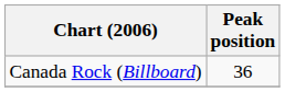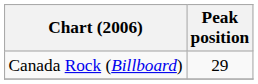 <table class="wikitable sortable">
 <tr>
 <th>Chart (2006)</th>
 <th>Peak<br>position</th>
 </tr>
 <tr>
 <td>Canada <a href='#'>Rock</a> (<em><a href='#'>Billboard</a></em>)</td>
-<td align=center>36</td>
+<td align=center>29</td>
 </tr>
 <tr>
 </tr>
 </table>
